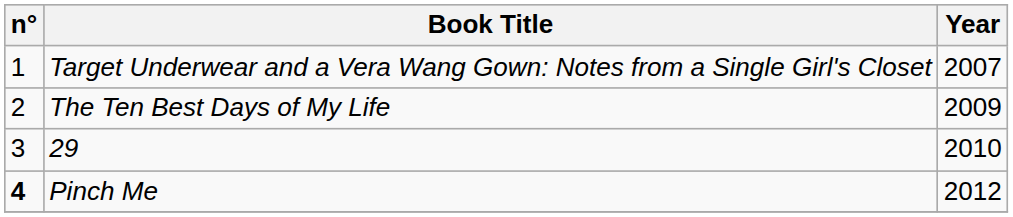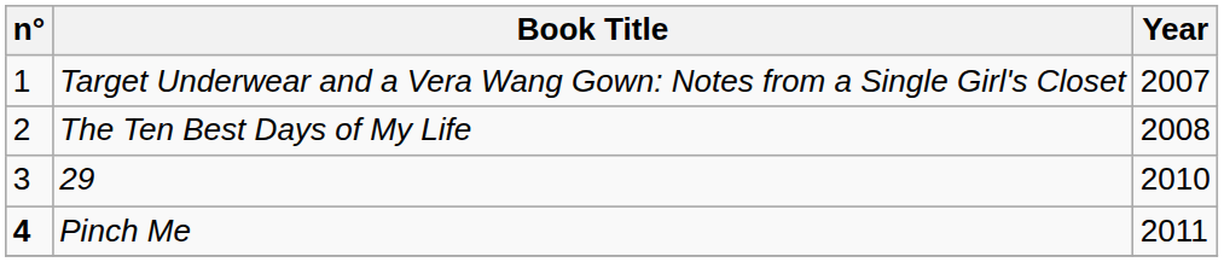 <table class="wikitable">
 <tr>
 <th>n°</th>
 <th>Book Title</th>
 <th>Year</th>
 </tr>
 <tr>
 <td>1</td>
 <td><em>Target Underwear and a Vera Wang Gown: Notes from a Single Girl's Closet</em></td>
 <td>2007</td>
 </tr>
 <tr>
 <td>2</td>
 <td><em>The Ten Best Days of My Life</em></td>
-<td>2009</td>
+<td>2008</td>
 </tr>
 <tr>
 <td>3</td>
 <td><em>29</em></td>
 <td>2010</td>
 </tr>
 <tr>
 <td><strong>4</strong></td>
 <td><em>Pinch Me</em></td>
-<td>2012</td>
+<td>2011</td>
 </tr>
 <tr>
 </tr>
 </table>
